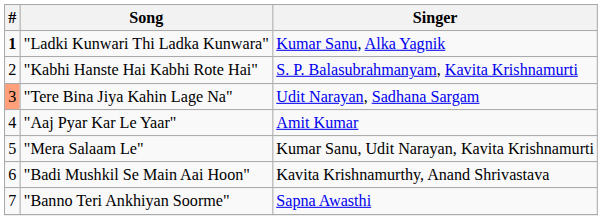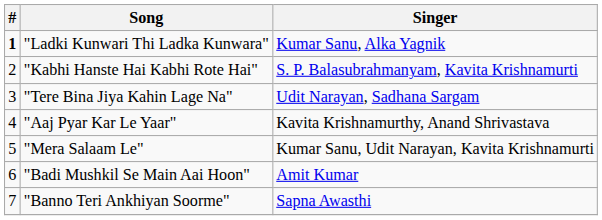 <table class="wikitable sortable" style="font-size:97%;">
 <tr>
 <th>#</th>
 <th>Song</th>
 <th>Singer</th>
 </tr>
 <tr>
 <td><strong>1</strong></td>
 <td>"Ladki Kunwari Thi Ladka Kunwara"</td>
 <td><a href='#'>Kumar Sanu</a>, <a href='#'>Alka Yagnik</a></td>
 </tr>
 <tr>
 <td>2</td>
 <td>"Kabhi Hanste Hai Kabhi Rote Hai"</td>
 <td><a href='#'>S. P. Balasubrahmanyam</a>, <a href='#'>Kavita Krishnamurti</a></td>
 </tr>
 <tr>
-<td style="background: lightsalmon;">3</td>
+<td>3</td>
 <td>"Tere Bina Jiya Kahin Lage Na"</td>
 <td><a href='#'>Udit Narayan</a>, <a href='#'>Sadhana Sargam</a></td>
 </tr>
 <tr>
 <td>4</td>
 <td>"Aaj Pyar Kar Le Yaar"</td>
-<td><a href='#'>Amit Kumar</a></td>
+<td>Kavita Krishnamurthy, Anand Shrivastava</td>
 </tr>
 <tr>
 <td>5</td>
 <td>"Mera Salaam Le"</td>
 <td>Kumar Sanu, Udit Narayan, Kavita Krishnamurti</td>
 </tr>
 <tr>
 <td>6</td>
 <td>"Badi Mushkil Se Main Aai Hoon"</td>
-<td>Kavita Krishnamurthy, Anand Shrivastava</td>
+<td><a href='#'>Amit Kumar</a></td>
 </tr>
 <tr>
 <td>7</td>
 <td>"Banno Teri Ankhiyan Soorme"</td>
 <td><a href='#'>Sapna Awasthi</a></td>
 </tr>
 <tr>
 </tr>
 </table>
